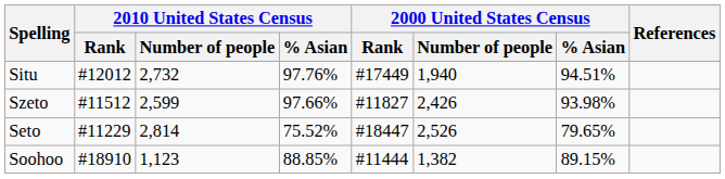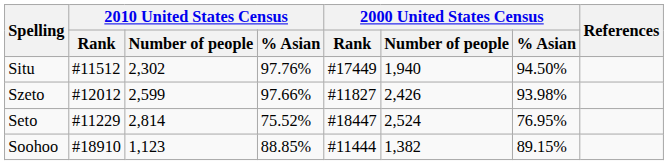 <table class="wikitable sortable">
 <tr>
 <th rowspan=2>Spelling</th>
 <th colspan=3><a href='#'>2010 United States Census</a></th>
 <th colspan=3><a href='#'>2000 United States Census</a></th>
 <th rowspan=2>References</th>
 </tr>
 <tr>
 <th>Rank</th>
 <th>Number of people</th>
 <th>% Asian</th>
 <th>Rank</th>
 <th>Number of people</th>
 <th>% Asian</th>
 </tr>
 <tr>
 <td>Situ</td>
-<td>#12012</td>
-<td>2,732</td>
+<td>#11512</td>
+<td>2,302</td>
 <td>97.76%</td>
 <td>#17449</td>
 <td>1,940</td>
-<td>94.51%</td>
+<td>94.50%</td>
 <td></td>
 </tr>
 <tr>
 <td>Szeto</td>
-<td>#11512</td>
+<td>#12012</td>
 <td>2,599</td>
 <td>97.66%</td>
 <td>#11827</td>
 <td>2,426</td>
 <td>93.98%</td>
 <td></td>
 </tr>
 <tr>
 <td>Seto</td>
 <td>#11229</td>
 <td>2,814</td>
 <td>75.52%</td>
 <td>#18447</td>
-<td>2,526</td>
-<td>79.65%</td>
+<td>2,524</td>
+<td>76.95%</td>
 <td></td>
 </tr>
 <tr>
 <td>Soohoo</td>
 <td>#18910</td>
 <td>1,123</td>
 <td>88.85%</td>
 <td>#11444</td>
 <td>1,382</td>
 <td>89.15%</td>
 <td></td>
 </tr>
 </table>
